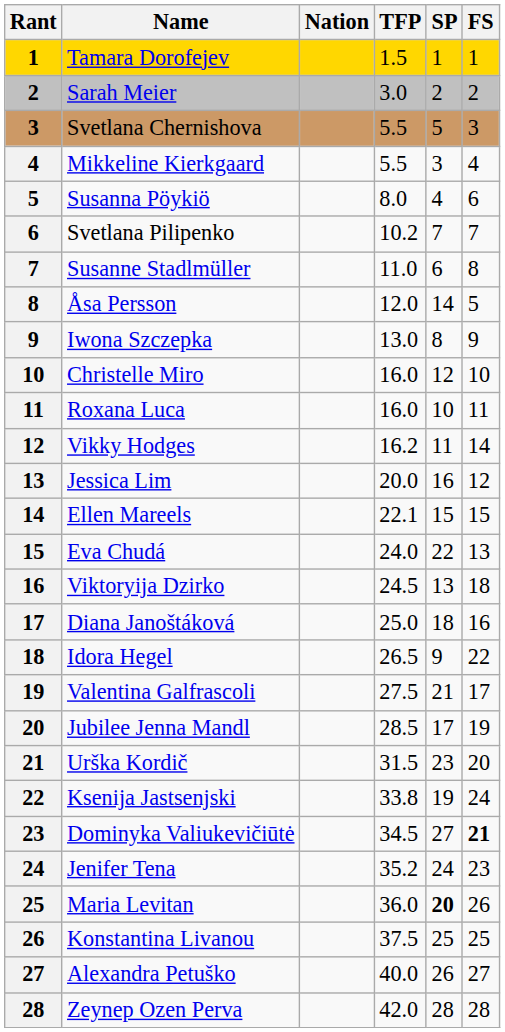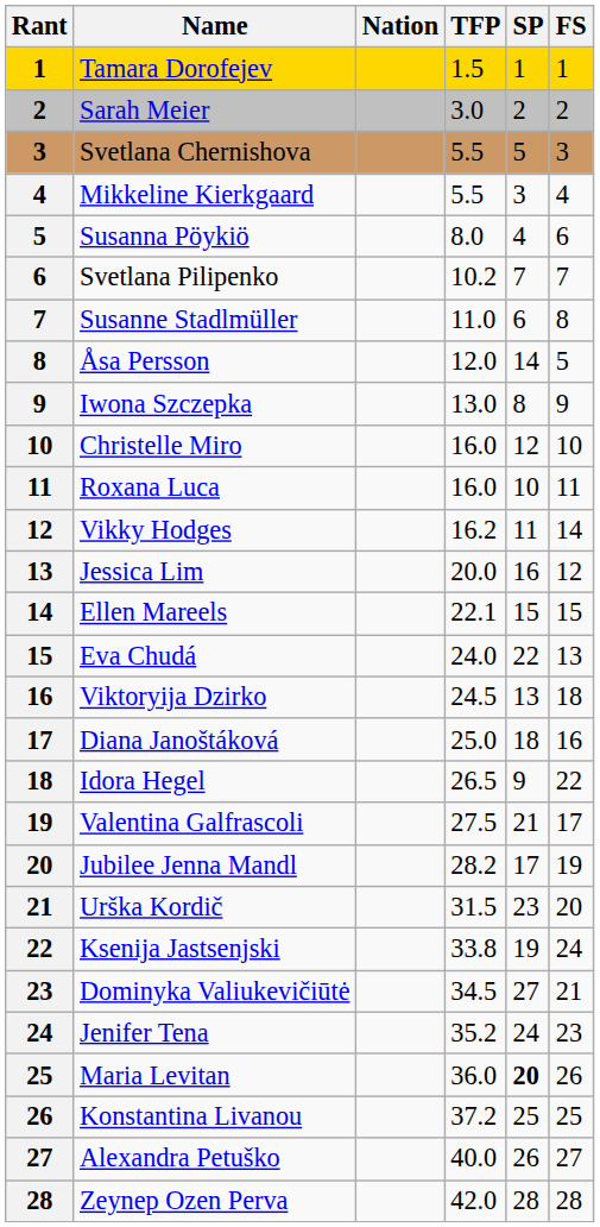 <table class="wikitable">
 <tr>
 <th>Rant</th>
 <th>Name</th>
 <th>Nation</th>
 <th>TFP</th>
 <th>SP</th>
 <th>FS</th>
 </tr>
 <tr bgcolor="gold">
 <td align="center"><strong>1</strong></td>
 <td><a href='#'>Tamara Dorofejev</a></td>
 <td></td>
 <td>1.5</td>
 <td>1</td>
 <td>1</td>
 </tr>
 <tr bgcolor="silver">
 <td align="center"><strong>2</strong></td>
 <td><a href='#'>Sarah Meier</a></td>
 <td></td>
 <td>3.0</td>
 <td>2</td>
 <td>2</td>
 </tr>
 <tr bgcolor="cc9966">
 <td align="center"><strong>3</strong></td>
 <td>Svetlana Chernishova</td>
 <td></td>
 <td>5.5</td>
 <td>5</td>
 <td>3</td>
 </tr>
 <tr>
 <th>4</th>
 <td><a href='#'>Mikkeline Kierkgaard</a></td>
 <td></td>
 <td>5.5</td>
 <td>3</td>
 <td>4</td>
 </tr>
 <tr>
 <th>5</th>
 <td><a href='#'>Susanna Pöykiö</a></td>
 <td></td>
 <td>8.0</td>
 <td>4</td>
 <td>6</td>
 </tr>
 <tr>
 <th>6</th>
 <td>Svetlana Pilipenko</td>
 <td></td>
 <td>10.2</td>
 <td>7</td>
 <td>7</td>
 </tr>
 <tr>
 <th>7</th>
 <td><a href='#'>Susanne Stadlmüller</a></td>
 <td></td>
 <td>11.0</td>
 <td>6</td>
 <td>8</td>
 </tr>
 <tr>
 <th>8</th>
 <td><a href='#'>Åsa Persson</a></td>
 <td></td>
 <td>12.0</td>
 <td>14</td>
 <td>5</td>
 </tr>
 <tr>
 <th>9</th>
 <td><a href='#'>Iwona Szczepka</a></td>
 <td></td>
 <td>13.0</td>
 <td>8</td>
 <td>9</td>
 </tr>
 <tr>
 <th>10</th>
 <td><a href='#'>Christelle Miro</a></td>
 <td></td>
 <td>16.0</td>
 <td>12</td>
 <td>10</td>
 </tr>
 <tr>
 <th>11</th>
 <td><a href='#'>Roxana Luca</a></td>
 <td></td>
 <td>16.0</td>
 <td>10</td>
 <td>11</td>
 </tr>
 <tr>
 <th>12</th>
 <td><a href='#'>Vikky Hodges</a></td>
 <td></td>
 <td>16.2</td>
 <td>11</td>
 <td>14</td>
 </tr>
 <tr>
 <th>13</th>
 <td><a href='#'>Jessica Lim</a></td>
 <td></td>
 <td>20.0</td>
 <td>16</td>
 <td>12</td>
 </tr>
 <tr>
 <th>14</th>
 <td><a href='#'>Ellen Mareels</a></td>
 <td></td>
 <td>22.1</td>
 <td>15</td>
 <td>15</td>
 </tr>
 <tr>
 <th>15</th>
 <td><a href='#'>Eva Chudá</a></td>
 <td></td>
 <td>24.0</td>
 <td>22</td>
 <td>13</td>
 </tr>
 <tr>
 <th>16</th>
 <td><a href='#'>Viktoryija Dzirko</a></td>
 <td></td>
 <td>24.5</td>
 <td>13</td>
 <td>18</td>
 </tr>
 <tr>
 <th>17</th>
 <td><a href='#'>Diana Janoštáková</a></td>
 <td></td>
 <td>25.0</td>
 <td>18</td>
 <td>16</td>
 </tr>
 <tr>
 <th>18</th>
 <td><a href='#'>Idora Hegel</a></td>
 <td></td>
 <td>26.5</td>
 <td>9</td>
 <td>22</td>
 </tr>
 <tr>
 <th>19</th>
 <td><a href='#'>Valentina Galfrascoli</a></td>
 <td></td>
 <td>27.5</td>
 <td>21</td>
 <td>17</td>
 </tr>
 <tr>
 <th>20</th>
 <td><a href='#'>Jubilee Jenna Mandl</a></td>
 <td></td>
-<td>28.5</td>
+<td>28.2</td>
 <td>17</td>
 <td>19</td>
 </tr>
 <tr>
 <th>21</th>
 <td><a href='#'>Urška Kordič</a></td>
 <td></td>
 <td>31.5</td>
 <td>23</td>
 <td>20</td>
 </tr>
 <tr>
 <th>22</th>
 <td><a href='#'>Ksenija Jastsenjski</a></td>
 <td></td>
 <td>33.8</td>
 <td>19</td>
 <td>24</td>
 </tr>
 <tr>
 <th>23</th>
 <td><a href='#'>Dominyka Valiukevičiūtė</a></td>
 <td></td>
 <td>34.5</td>
 <td>27</td>
-<td><strong>21</strong></td>
+<td>21</td>
 </tr>
 <tr>
 <th>24</th>
 <td><a href='#'>Jenifer Tena</a></td>
 <td></td>
 <td>35.2</td>
 <td>24</td>
 <td>23</td>
 </tr>
 <tr>
 <th>25</th>
 <td><a href='#'>Maria Levitan</a></td>
 <td></td>
 <td>36.0</td>
 <td><strong>20</strong></td>
 <td>26</td>
 </tr>
 <tr>
 <th>26</th>
 <td><a href='#'>Konstantina Livanou</a></td>
 <td></td>
-<td>37.5</td>
+<td>37.2</td>
 <td>25</td>
 <td>25</td>
 </tr>
 <tr>
 <th>27</th>
 <td><a href='#'>Alexandra Petuško</a></td>
 <td></td>
 <td>40.0</td>
 <td>26</td>
 <td>27</td>
 </tr>
 <tr>
 <th>28</th>
 <td><a href='#'>Zeynep Ozen Perva</a></td>
 <td></td>
 <td>42.0</td>
 <td>28</td>
 <td>28</td>
 </tr>
 <tr>
 </tr>
 </table>
